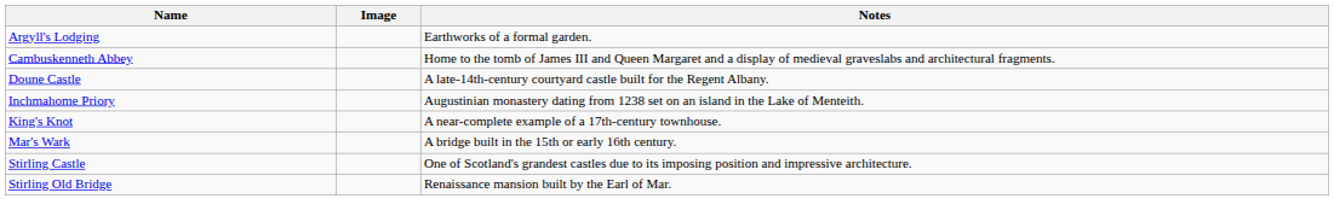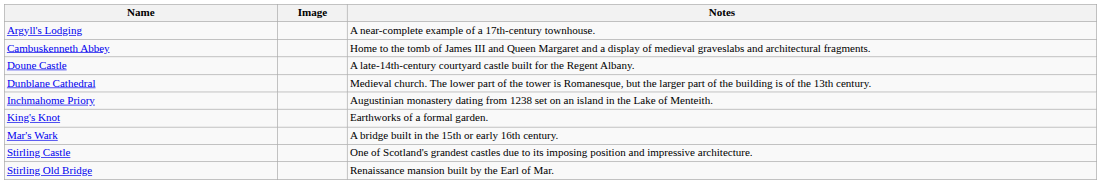 <table class="wikitable" width="100%">
 <tr>
 <th width="25%">Name<br></th>
 <th width="94px">Image</th>
 <th>Notes</th>
 </tr>
 <tr>
 <td><a href='#'>Argyll's Lodging</a></td>
 <td></td>
-<td>Earthworks of a formal garden.</td>
+<td>A near-complete example of a 17th-century townhouse.</td>
 </tr>
 <tr>
 <td><a href='#'>Cambuskenneth Abbey</a></td>
 <td></td>
 <td>Home to the tomb of James III and Queen Margaret and a display of medieval graveslabs and architectural fragments.</td>
 </tr>
 <tr>
 <td><a href='#'>Doune Castle</a></td>
 <td></td>
 <td>A late-14th-century courtyard castle built for the Regent Albany.</td>
 </tr>
 <tr>
+<td><a href='#'>Dunblane Cathedral</a></td>
+<td></td>
+<td>Medieval church. The lower part of the tower is Romanesque, but the larger part of the building is of the 13th century.</td>
+</tr>
+<tr>
 <td><a href='#'>Inchmahome Priory</a></td>
 <td></td>
 <td>Augustinian monastery dating from 1238 set on an island in the Lake of Menteith.</td>
 </tr>
 <tr>
 <td><a href='#'>King's Knot</a></td>
 <td></td>
-<td>A near-complete example of a 17th-century townhouse.</td>
+<td>Earthworks of a formal garden.</td>
 </tr>
 <tr>
 <td><a href='#'>Mar's Wark</a></td>
 <td></td>
 <td>A bridge built in the 15th or early 16th century.</td>
 </tr>
 <tr>
 <td><a href='#'>Stirling Castle</a></td>
 <td></td>
 <td>One of Scotland's grandest castles due to its imposing position and impressive architecture.</td>
 </tr>
 <tr>
 <td><a href='#'>Stirling Old Bridge</a></td>
 <td></td>
 <td>Renaissance mansion built by the Earl of Mar.</td>
 </tr>
 </table>
